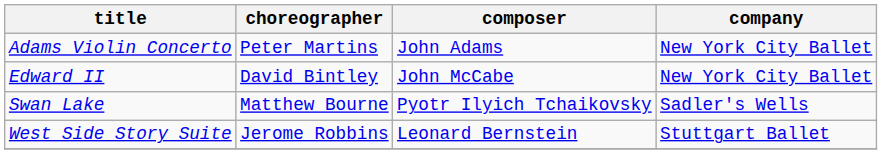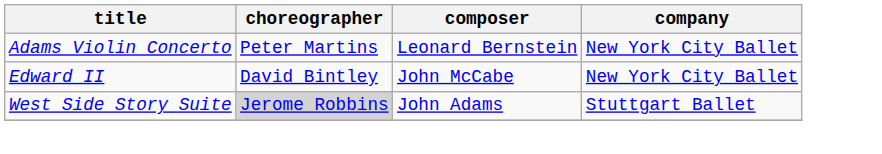 <table class="wikitable">
 <tr>
 <th>title</th>
 <th>choreographer</th>
 <th>composer</th>
 <th>company</th>
 </tr>
 <tr>
 <td><em><a href='#'>Adams Violin Concerto</a></em></td>
 <td><a href='#'>Peter Martins</a></td>
-<td><a href='#'>John Adams</a></td>
+<td><a href='#'>Leonard Bernstein</a></td>
 <td><a href='#'>New York City Ballet</a></td>
 </tr>
 <tr>
 <td><em><a href='#'>Edward II</a></em></td>
 <td><a href='#'>David Bintley</a></td>
 <td><a href='#'>John McCabe</a></td>
 <td><a href='#'>New York City Ballet</a></td>
 </tr>
 <tr>
-<td><em><a href='#'>Swan Lake</a></em></td>
-<td><a href='#'>Matthew Bourne</a></td>
-<td><a href='#'>Pyotr Ilyich Tchaikovsky</a></td>
-<td><a href='#'>Sadler's Wells</a></td>
-</tr>
-<tr>
 <td><em><a href='#'>West Side Story Suite</a></em></td>
-<td><a href='#'>Jerome Robbins</a></td>
-<td><a href='#'>Leonard Bernstein</a></td>
+<td style="background: lightgrey;"><a href='#'>Jerome Robbins</a></td>
+<td><a href='#'>John Adams</a></td>
 <td><a href='#'>Stuttgart Ballet</a></td>
 </tr>
 <tr>
 </tr>
 </table>
